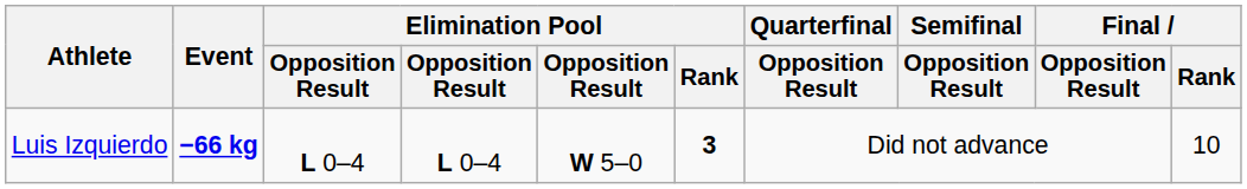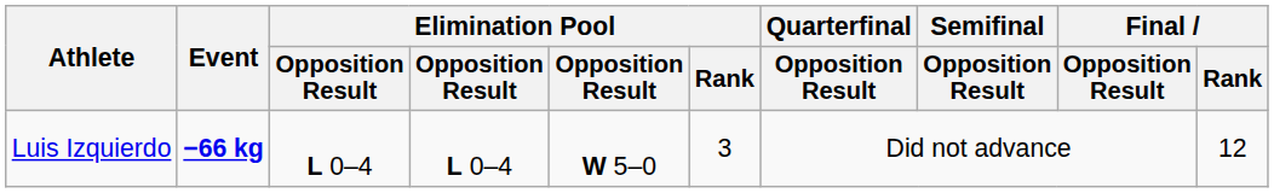 <table class="wikitable" style="font-size:90%">
 <tr>
 <th rowspan="2">Athlete</th>
 <th rowspan="2">Event</th>
 <th colspan=4>Elimination Pool</th>
 <th>Quarterfinal</th>
 <th>Semifinal</th>
 <th colspan=2>Final / </th>
 </tr>
 <tr style="font-size: 95%">
 <th>Opposition<br>Result</th>
 <th>Opposition<br>Result</th>
 <th>Opposition<br>Result</th>
 <th>Rank</th>
 <th>Opposition<br>Result</th>
 <th>Opposition<br>Result</th>
 <th>Opposition<br>Result</th>
 <th>Rank</th>
 </tr>
 <tr align=center>
 <td align=left><a href='#'>Luis Izquierdo</a></td>
 <td align=left><strong><a href='#'>−66 kg</a></strong></td>
 <td><br><strong>L</strong> 0–4 <sup></sup></td>
 <td><br><strong>L</strong> 0–4 <sup></sup></td>
 <td><br><strong>W</strong> 5–0 <sup></sup></td>
-<td><strong>3</strong></td>
+<td>3</td>
 <td colspan=3>Did not advance</td>
-<td>10</td>
+<td>12</td>
 </tr>
 </table>
